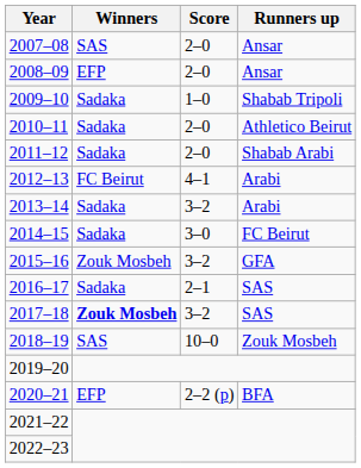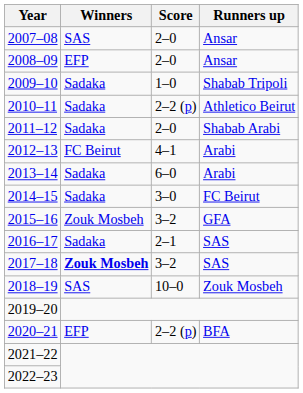 <table class="sortable wikitable">
 <tr>
 <th>Year</th>
 <th>Winners</th>
 <th>Score</th>
 <th>Runners up</th>
 </tr>
 <tr>
 <td><a href='#'>2007–08</a></td>
 <td><a href='#'>SAS</a></td>
 <td>2–0</td>
 <td><a href='#'>Ansar</a></td>
 </tr>
 <tr>
 <td><a href='#'>2008–09</a></td>
 <td><a href='#'>EFP</a></td>
 <td>2–0</td>
 <td><a href='#'>Ansar</a></td>
 </tr>
 <tr>
 <td><a href='#'>2009–10</a></td>
 <td><a href='#'>Sadaka</a></td>
 <td>1–0</td>
 <td><a href='#'>Shabab Tripoli</a></td>
 </tr>
 <tr>
 <td><a href='#'>2010–11</a></td>
 <td><a href='#'>Sadaka</a></td>
-<td>2–0</td>
+<td>2–2 (<a href='#'>p</a>)</td>
 <td><a href='#'>Athletico Beirut</a></td>
 </tr>
 <tr>
 <td><a href='#'>2011–12</a></td>
 <td><a href='#'>Sadaka</a></td>
 <td>2–0</td>
 <td><a href='#'>Shabab Arabi</a></td>
 </tr>
 <tr>
 <td><a href='#'>2012–13</a></td>
 <td><a href='#'>FC Beirut</a></td>
 <td>4–1</td>
 <td><a href='#'>Arabi</a></td>
 </tr>
 <tr>
 <td><a href='#'>2013–14</a></td>
 <td><a href='#'>Sadaka</a></td>
-<td>3–2</td>
+<td>6–0</td>
 <td><a href='#'>Arabi</a></td>
 </tr>
 <tr>
 <td><a href='#'>2014–15</a></td>
 <td><a href='#'>Sadaka</a></td>
 <td>3–0</td>
 <td><a href='#'>FC Beirut</a></td>
 </tr>
 <tr>
 <td><a href='#'>2015–16</a></td>
 <td><a href='#'>Zouk Mosbeh</a></td>
 <td>3–2</td>
 <td><a href='#'>GFA</a></td>
 </tr>
 <tr>
 <td><a href='#'>2016–17</a></td>
 <td><a href='#'>Sadaka</a></td>
 <td>2–1</td>
 <td><a href='#'>SAS</a></td>
 </tr>
 <tr>
 <td><a href='#'>2017–18</a></td>
 <td><strong><a href='#'>Zouk Mosbeh</a></strong></td>
 <td>3–2</td>
 <td><a href='#'>SAS</a></td>
 </tr>
 <tr>
 <td><a href='#'>2018–19</a></td>
 <td><a href='#'>SAS</a></td>
 <td>10–0</td>
 <td><a href='#'>Zouk Mosbeh</a></td>
 </tr>
 <tr>
 <td>2019–20</td>
 <td colspan="3"></td>
 </tr>
 <tr>
 <td><a href='#'>2020–21</a></td>
 <td><a href='#'>EFP</a></td>
 <td>2–2 (<a href='#'>p</a>)</td>
 <td><a href='#'>BFA</a></td>
 </tr>
 <tr>
 <td>2021–22</td>
 <td colspan="3" rowspan="2"></td>
 </tr>
 <tr>
 <td>2022–23</td>
 </tr>
 </table>
